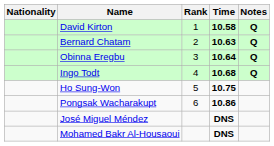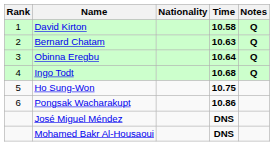 <table class="wikitable sortable" style="text-align:center">
 <tr>
+<th>Rank</th>
+<th>Name</th>
 <th>Nationality</th>
-<th>Name</th>
-<th>Rank</th>
 <th>Time</th>
 <th>Notes</th>
 </tr>
 <tr bgcolor=ccffcc>
+<td>1</td>
+<td align=left><a href='#'>David Kirton</a></td>
 <td align=left></td>
-<td align=left><a href='#'>David Kirton</a></td>
-<td>1</td>
 <td><strong>10.58</strong></td>
 <td><strong>Q</strong></td>
 </tr>
 <tr bgcolor=ccffcc>
+<td>2</td>
+<td align=left><a href='#'>Bernard Chatam</a></td>
 <td align=left></td>
-<td align=left><a href='#'>Bernard Chatam</a></td>
-<td>2</td>
 <td><strong>10.63</strong></td>
 <td><strong>Q</strong></td>
 </tr>
 <tr bgcolor=ccffcc>
+<td>3</td>
+<td align=left><a href='#'>Obinna Eregbu</a></td>
 <td align=left></td>
-<td align=left><a href='#'>Obinna Eregbu</a></td>
-<td>3</td>
 <td><strong>10.64</strong></td>
 <td><strong>Q</strong></td>
 </tr>
 <tr bgcolor=ccffcc>
+<td>4</td>
+<td align=left><a href='#'>Ingo Todt</a></td>
 <td align=left></td>
-<td align=left><a href='#'>Ingo Todt</a></td>
-<td>4</td>
 <td><strong>10.68</strong></td>
 <td><strong>Q</strong></td>
 </tr>
 <tr>
+<td>5</td>
+<td align=left><a href='#'>Ho Sung-Won</a></td>
 <td align=left></td>
-<td align=left><a href='#'>Ho Sung-Won</a></td>
-<td>5</td>
 <td><strong>10.75</strong></td>
 <td></td>
 </tr>
 <tr>
+<td>6</td>
+<td align=left><a href='#'>Pongsak Wacharakupt</a></td>
 <td align=left></td>
-<td align=left><a href='#'>Pongsak Wacharakupt</a></td>
-<td>6</td>
 <td><strong>10.86</strong></td>
 <td></td>
 </tr>
 <tr>
+<td></td>
+<td align=left><a href='#'>José Miguel Méndez</a></td>
 <td align=left></td>
-<td align=left><a href='#'>José Miguel Méndez</a></td>
-<td></td>
 <td><strong>DNS</strong></td>
 <td></td>
 </tr>
 <tr>
+<td></td>
+<td align=left><a href='#'>Mohamed Bakr Al-Housaoui</a></td>
 <td align=left></td>
-<td align=left><a href='#'>Mohamed Bakr Al-Housaoui</a></td>
-<td></td>
 <td><strong>DNS</strong></td>
 <td></td>
 </tr>
 </table>
